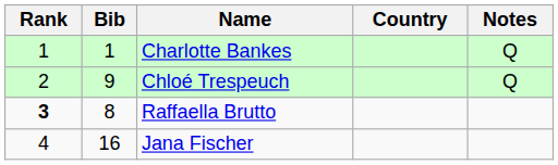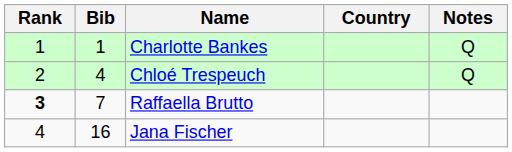 <table class="wikitable" style="text-align:center; width:450px">
 <tr>
 <th>Rank</th>
 <th>Bib</th>
 <th>Name</th>
 <th>Country</th>
 <th>Notes</th>
 </tr>
 <tr bgcolor=ccffcc>
 <td>1</td>
 <td>1</td>
 <td align=left><a href='#'>Charlotte Bankes</a></td>
 <td align=left></td>
 <td>Q</td>
 </tr>
 <tr bgcolor=ccffcc>
 <td>2</td>
-<td>9</td>
+<td>4</td>
 <td align=left><a href='#'>Chloé Trespeuch</a></td>
 <td align=left></td>
 <td>Q</td>
 </tr>
 <tr>
 <td><strong>3</strong></td>
-<td>8</td>
+<td>7</td>
 <td align=left><a href='#'>Raffaella Brutto</a></td>
 <td align=left></td>
 <td></td>
 </tr>
 <tr>
 <td>4</td>
 <td>16</td>
 <td align=left><a href='#'>Jana Fischer</a></td>
 <td align=left></td>
 <td></td>
 </tr>
 </table>
